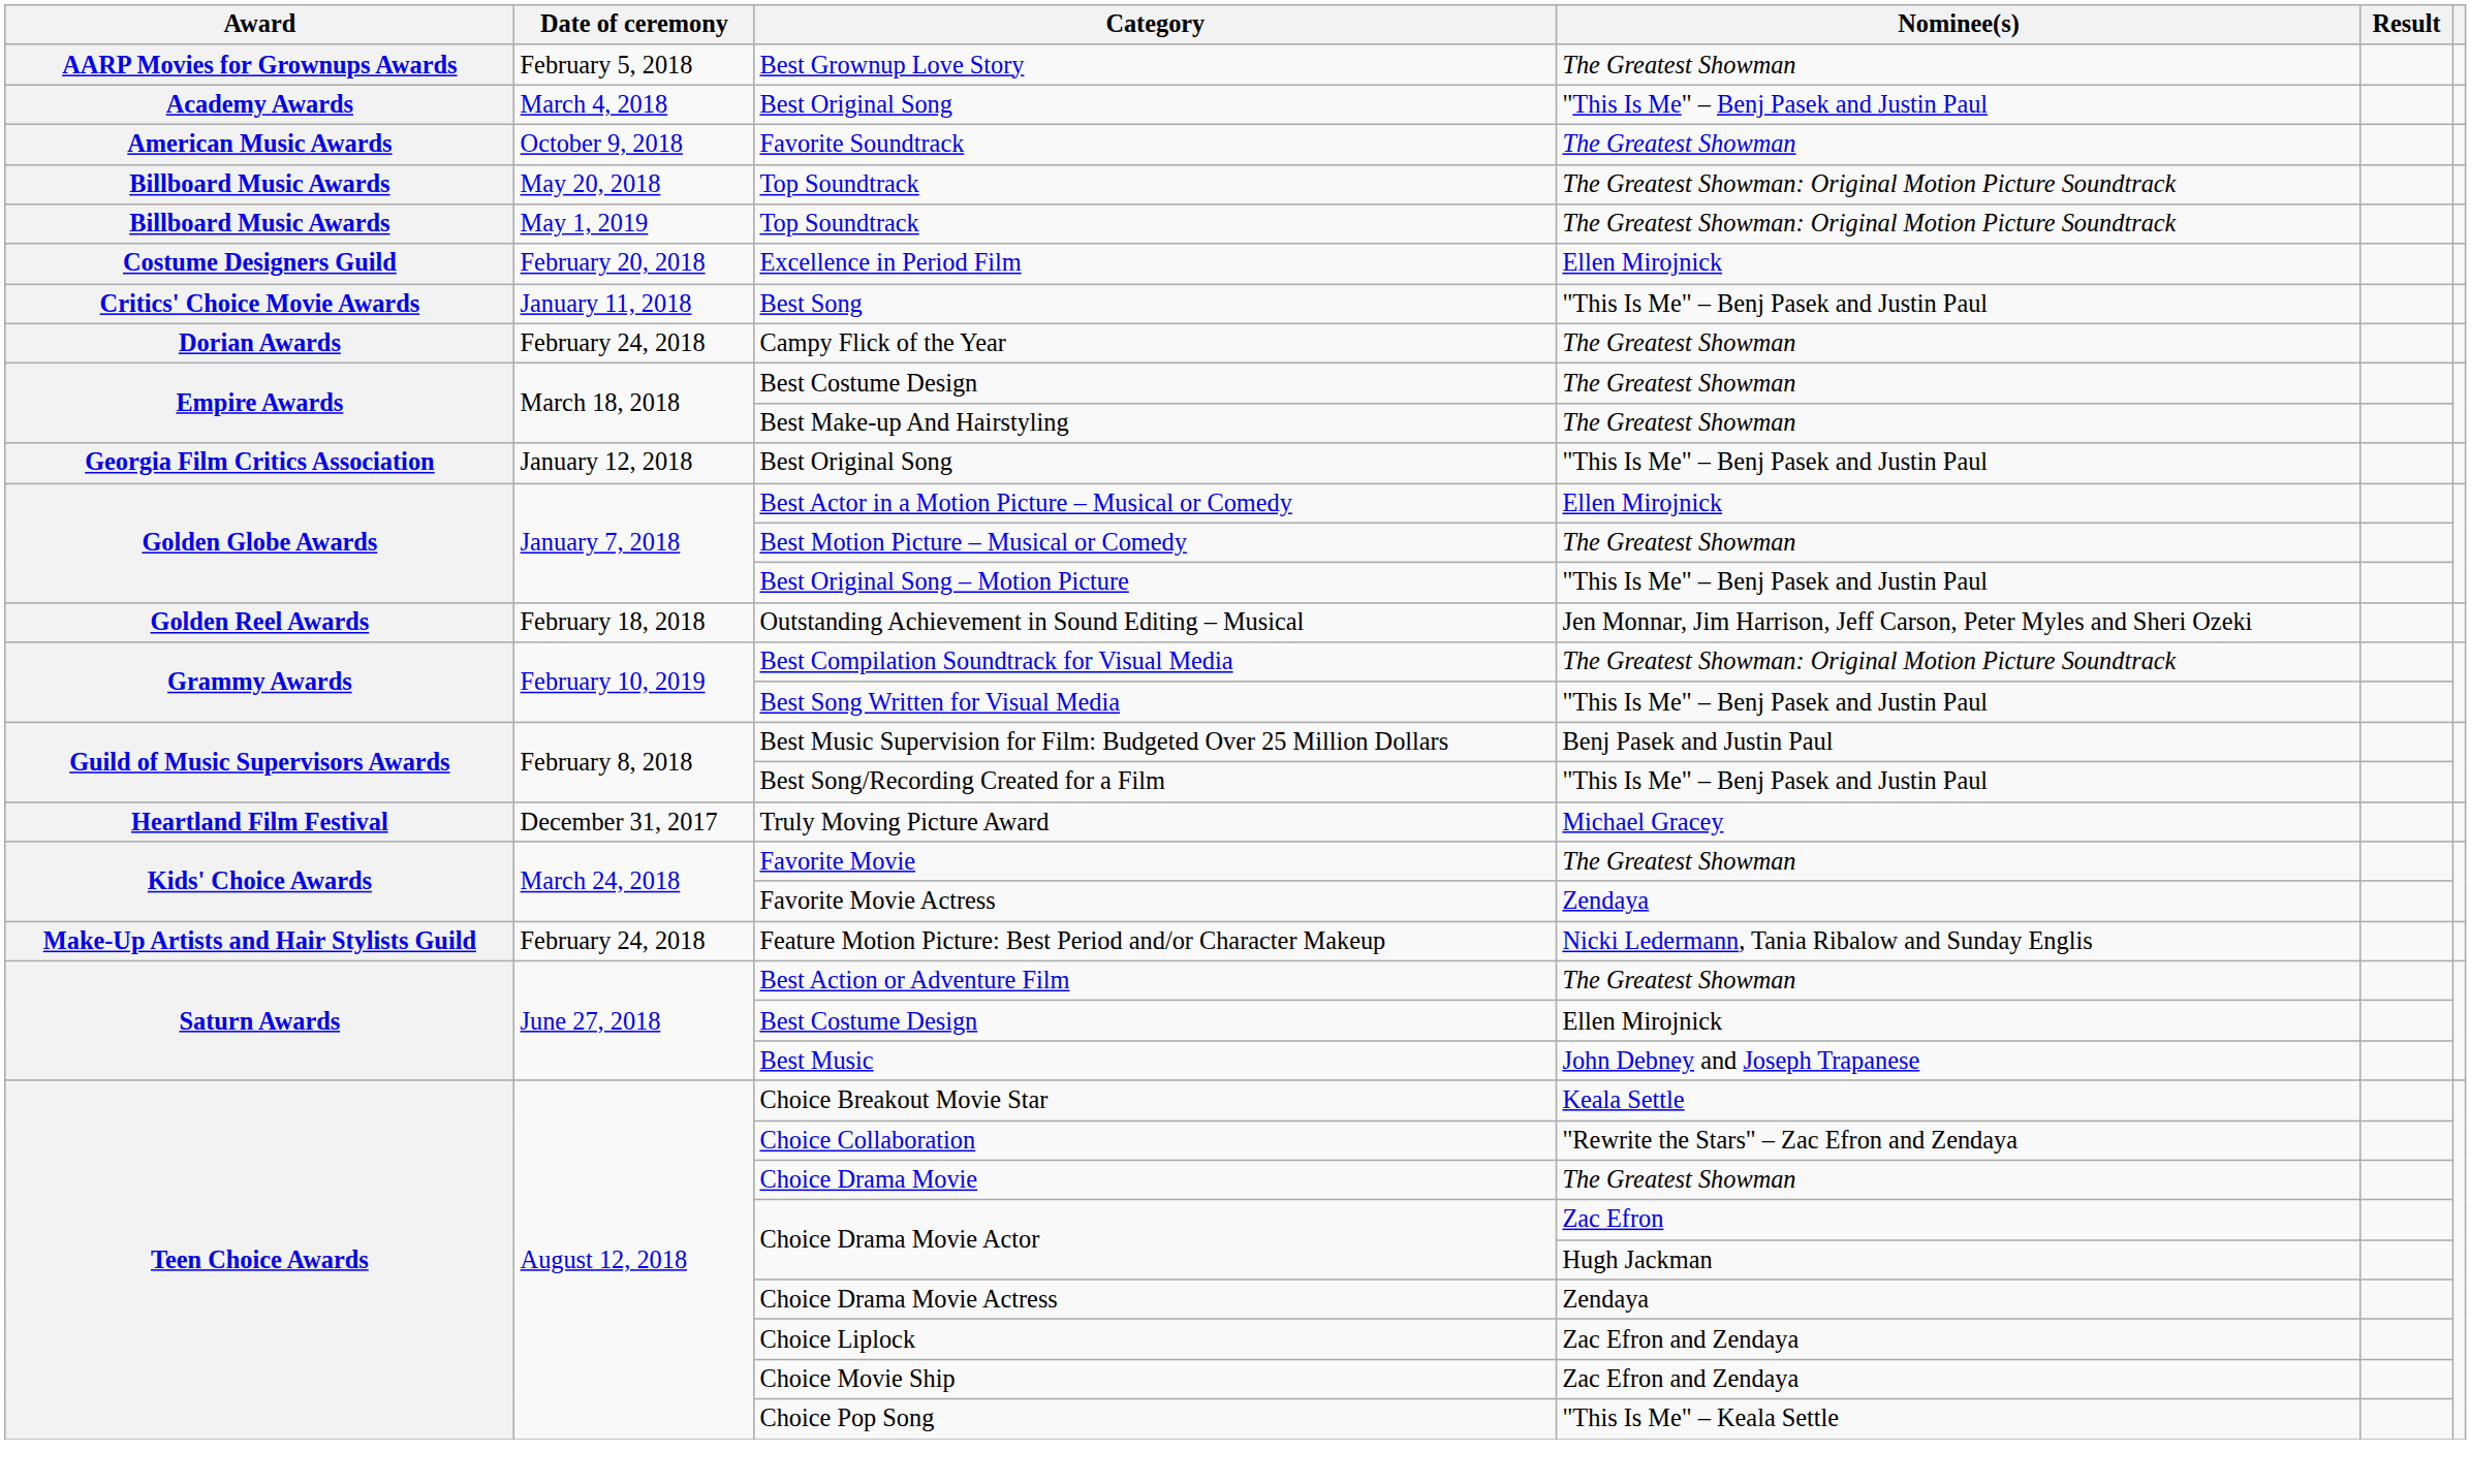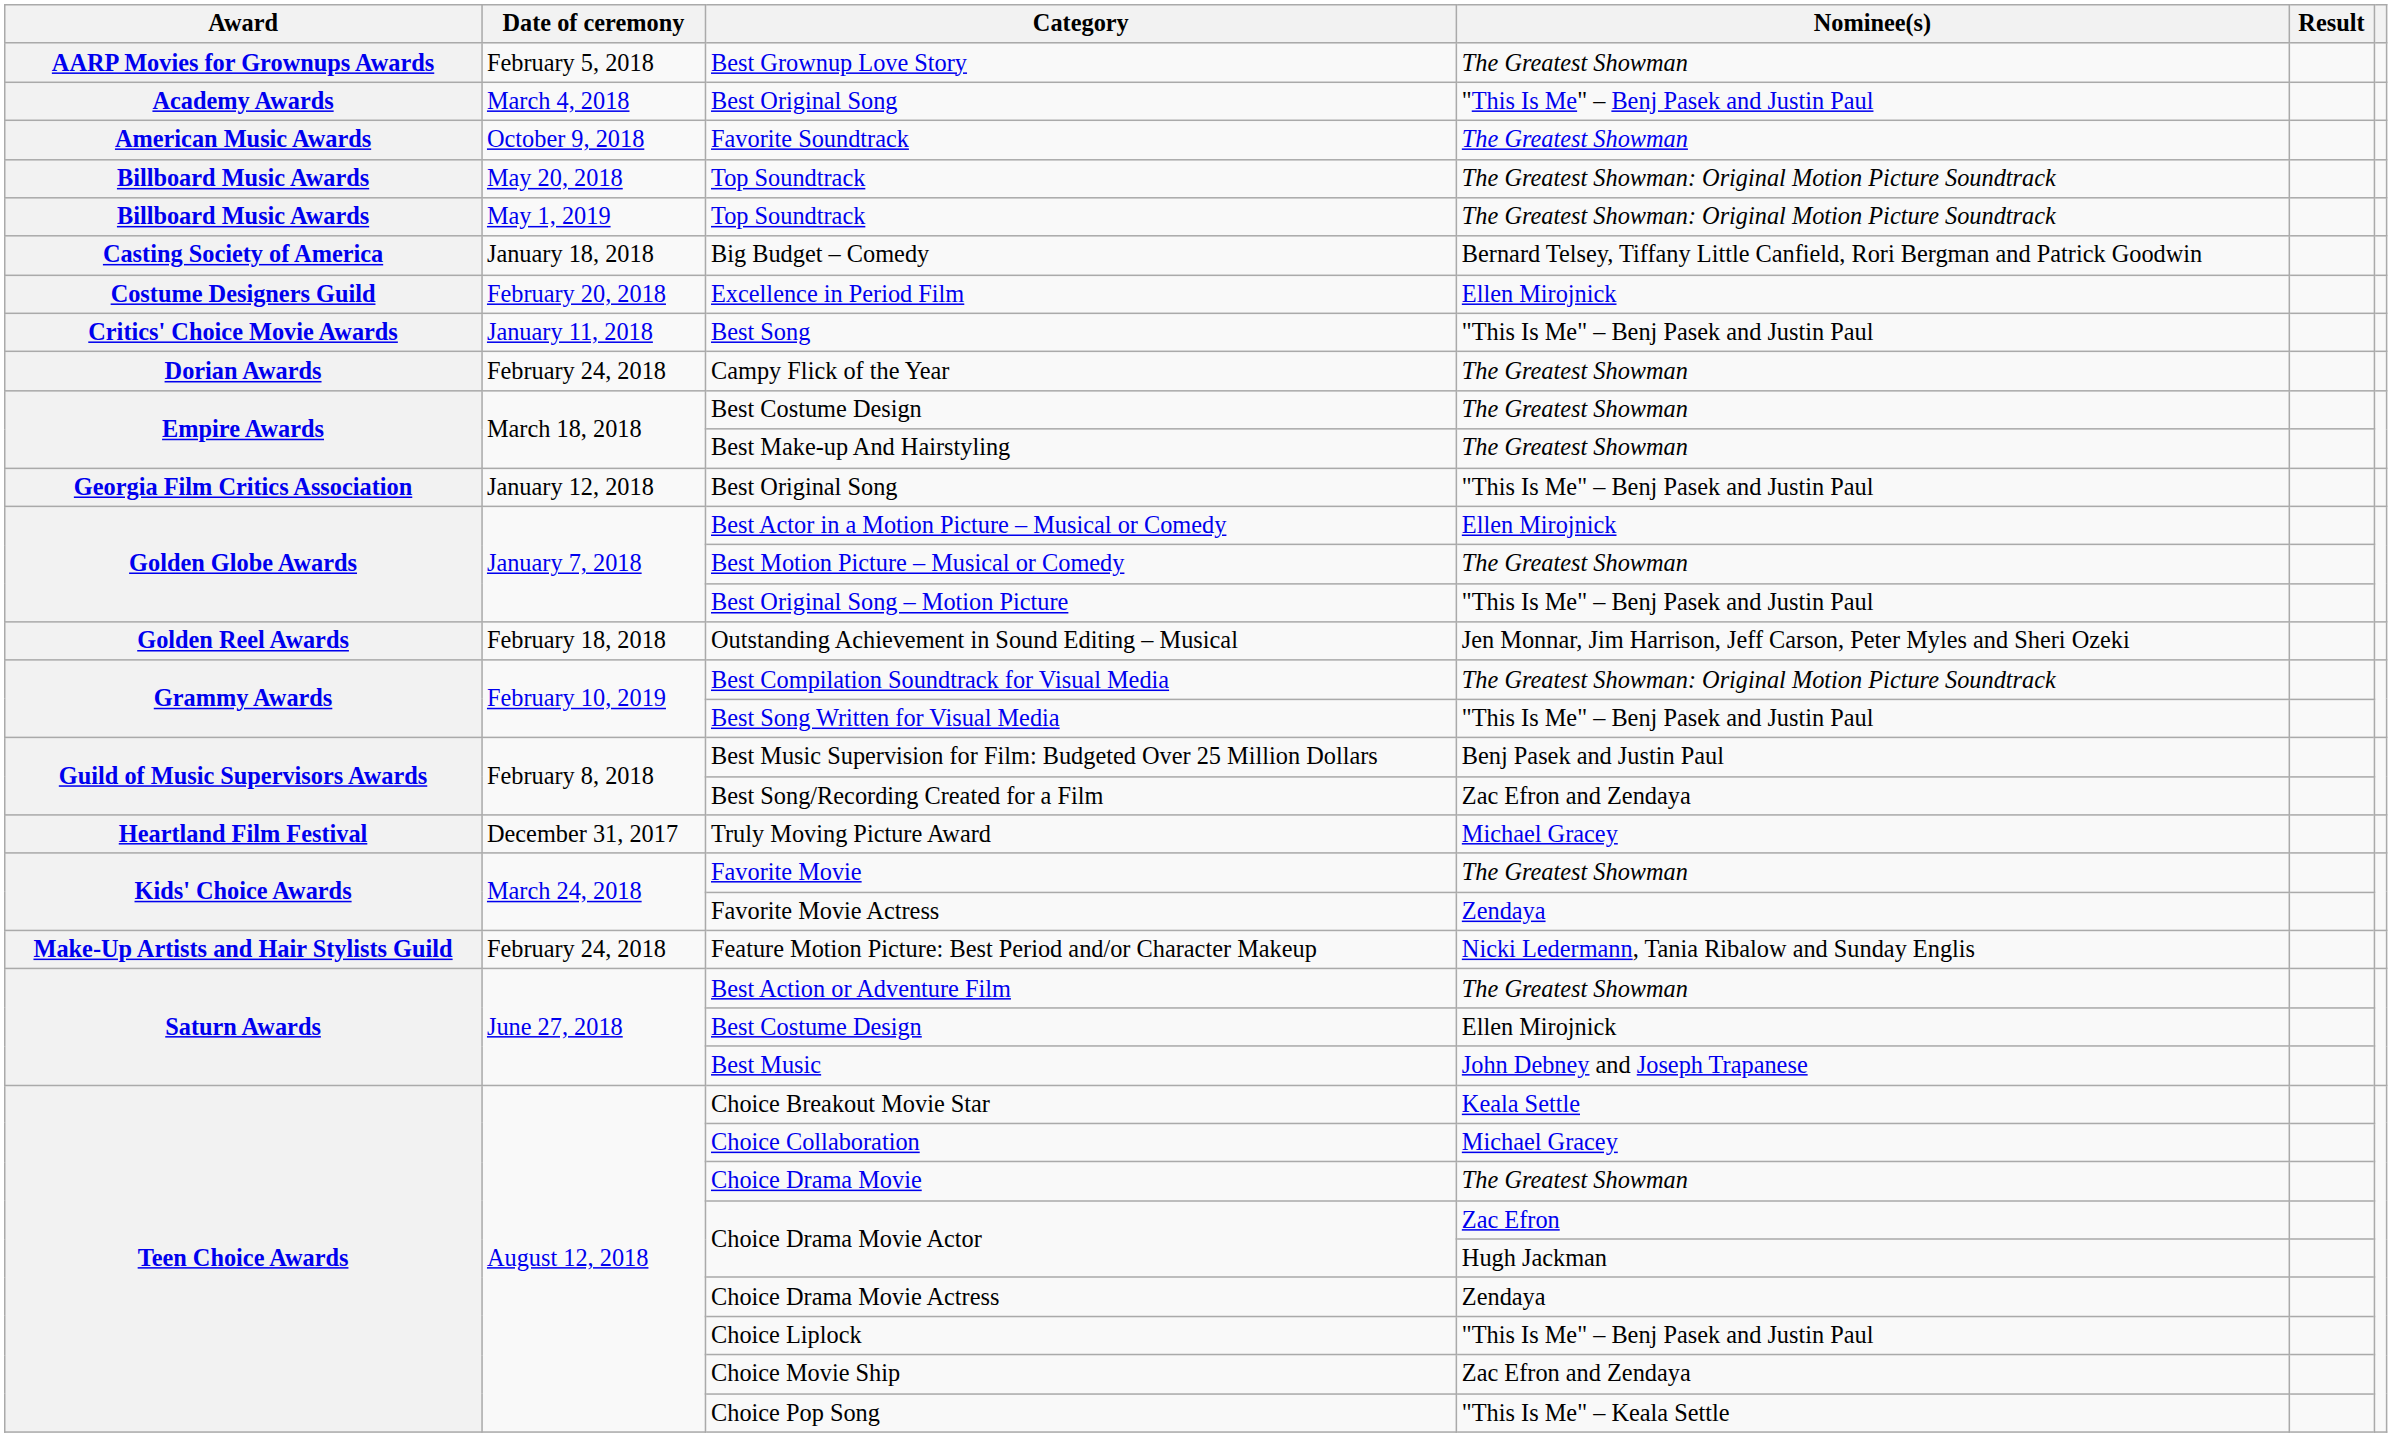 <table class="wikitable sortable plainrowheaders" style="width: 99%;">
 <tr>
 <th scope="col">Award</th>
 <th scope="col">Date of ceremony</th>
 <th scope="col">Category</th>
 <th scope="col">Nominee(s)</th>
 <th scope="col">Result</th>
 <th scope="col" class="unsortable"></th>
 </tr>
 <tr>
 <th scope="row"><a href='#'>AARP Movies for Grownups Awards</a></th>
 <td>February 5, 2018</td>
 <td><a href='#'>Best Grownup Love Story</a></td>
 <td data-sort-value="Greatest Showman, The"><em>The Greatest Showman</em></td>
 <td></td>
 <td style="text-align:center;"><br></td>
 </tr>
 <tr>
 <th scope="row"><a href='#'>Academy Awards</a></th>
 <td><a href='#'>March 4, 2018</a></td>
 <td><a href='#'>Best Original Song</a></td>
 <td data-sort-value="This Is Me">"<a href='#'>This Is Me</a>" – <a href='#'>Benj Pasek and Justin Paul</a></td>
 <td></td>
 <td style="text-align:center;"><br></td>
 </tr>
 <tr>
 <th scope="row"><a href='#'>American Music Awards</a></th>
 <td><a href='#'>October 9, 2018</a></td>
 <td><a href='#'>Favorite Soundtrack</a></td>
 <td data-sort-value="Greatest Showman, The"><em><a href='#'>The Greatest Showman</a></em></td>
 <td></td>
 <td style="text-align:center;"></td>
 </tr>
 <tr>
 <th scope="row"><a href='#'>Billboard Music Awards</a></th>
 <td><a href='#'>May 20, 2018</a></td>
 <td><a href='#'>Top Soundtrack</a></td>
 <td data-sort-value="Greatest Showman, The"><em>The Greatest Showman: Original Motion Picture Soundtrack</em></td>
 <td></td>
 <td style="text-align:center;"></td>
 </tr>
 <tr>
 <th scope="row"><a href='#'>Billboard Music Awards</a></th>
 <td><a href='#'>May 1, 2019</a></td>
 <td><a href='#'>Top Soundtrack</a></td>
 <td data-sort-value="Greatest Showman, The"><em>The Greatest Showman: Original Motion Picture Soundtrack</em></td>
+<td></td>
+<td style="text-align:center;"></td>
+</tr>
+<tr>
+<th scope="row"><a href='#'>Casting Society of America</a></th>
+<td>January 18, 2018</td>
+<td>Big Budget – Comedy</td>
+<td data-sort-value="Telsey, Bernard">Bernard Telsey, Tiffany Little Canfield, Rori Bergman and Patrick Goodwin</td>
 <td></td>
 <td style="text-align:center;"></td>
 </tr>
 <tr>
 <th scope="row"><a href='#'>Costume Designers Guild</a></th>
 <td><a href='#'>February 20, 2018</a></td>
 <td><a href='#'>Excellence in Period Film</a></td>
 <td data-sort-value="Mirojnick, Ellen"><a href='#'>Ellen Mirojnick</a></td>
 <td></td>
 <td style="text-align:center;"></td>
 </tr>
 <tr>
 <th scope="row"><a href='#'>Critics' Choice Movie Awards</a></th>
 <td><a href='#'>January 11, 2018</a></td>
 <td><a href='#'>Best Song</a></td>
 <td data-sort-value="This Is Me">"This Is Me" – Benj Pasek and Justin Paul</td>
 <td></td>
 <td style="text-align:center;"></td>
 </tr>
 <tr>
 <th scope="row"><a href='#'>Dorian Awards</a></th>
 <td>February 24, 2018</td>
 <td>Campy Flick of the Year</td>
 <td data-sort-value="Greatest Showman, The"><em>The Greatest Showman</em></td>
 <td></td>
 <td style="text-align:center;"><br></td>
 </tr>
 <tr>
 <th scope="row" rowspan="2"><a href='#'>Empire Awards</a></th>
 <td rowspan="2">March 18, 2018</td>
 <td>Best Costume Design</td>
 <td data-sort-value="Greatest Showman, The"><em>The Greatest Showman</em></td>
 <td></td>
 <td rowspan="2" style="text-align:center;"><br></td>
 </tr>
 <tr>
 <td>Best Make-up And Hairstyling</td>
 <td data-sort-value="Greatest Showman, The"><em>The Greatest Showman</em></td>
 <td></td>
 </tr>
 <tr>
 <th scope="row"><a href='#'>Georgia Film Critics Association</a></th>
 <td>January 12, 2018</td>
 <td>Best Original Song</td>
 <td data-sort-value="This Is Me">"This Is Me" – Benj Pasek and Justin Paul</td>
 <td></td>
 <td style="text-align:center;"></td>
 </tr>
 <tr>
 <th scope="row" rowspan="3"><a href='#'>Golden Globe Awards</a></th>
 <td rowspan="3"><a href='#'>January 7, 2018</a></td>
 <td><a href='#'>Best Actor in a Motion Picture – Musical or Comedy</a></td>
 <td data-sort-value="Mirojnick, Ellen"><a href='#'>Ellen Mirojnick</a></td>
 <td></td>
 <td rowspan="3" style="text-align:center;"></td>
 </tr>
 <tr>
 <td><a href='#'>Best Motion Picture – Musical or Comedy</a></td>
 <td data-sort-value="Greatest Showman, The"><em>The Greatest Showman</em></td>
 <td></td>
 </tr>
 <tr>
 <td><a href='#'>Best Original Song – Motion Picture</a></td>
 <td data-sort-value="This Is Me">"This Is Me" – Benj Pasek and Justin Paul</td>
 <td></td>
 </tr>
 <tr>
 <th scope="row"><a href='#'>Golden Reel Awards</a></th>
 <td>February 18, 2018</td>
 <td>Outstanding Achievement in Sound Editing – Musical</td>
 <td data-sort-value="Monnar, Jen">Jen Monnar, Jim Harrison, Jeff Carson, Peter Myles and Sheri Ozeki</td>
 <td></td>
 <td style="text-align:center;"></td>
 </tr>
 <tr>
 <th scope="row" rowspan="2"><a href='#'>Grammy Awards</a></th>
 <td rowspan="2"><a href='#'>February 10, 2019</a></td>
 <td><a href='#'>Best Compilation Soundtrack for Visual Media</a></td>
 <td><em>The Greatest Showman: Original Motion Picture Soundtrack</em></td>
 <td></td>
 <td rowspan="2" style="text-align:center;"></td>
 </tr>
 <tr>
 <td><a href='#'>Best Song Written for Visual Media</a></td>
 <td>"This Is Me" – Benj Pasek and Justin Paul</td>
 <td></td>
 </tr>
 <tr>
 <th scope="row" rowspan="2"><a href='#'>Guild of Music Supervisors Awards</a></th>
 <td rowspan="2">February 8, 2018</td>
 <td>Best Music Supervision for Film: Budgeted Over 25 Million Dollars</td>
 <td data-sort-value="Pasek, Benj">Benj Pasek and Justin Paul</td>
 <td></td>
 <td rowspan="2" style="text-align:center;"></td>
 </tr>
 <tr>
 <td>Best Song/Recording Created for a Film</td>
-<td data-sort-value="This Is Me">"This Is Me" – Benj Pasek and Justin Paul</td>
+<td data-sort-value="Efron, Zac">Zac Efron and Zendaya</td>
 <td></td>
 </tr>
 <tr>
 <th scope="row"><a href='#'>Heartland Film Festival</a></th>
 <td>December 31, 2017</td>
 <td>Truly Moving Picture Award</td>
 <td data-sort-value="Gracey, Michael"><a href='#'>Michael Gracey</a></td>
 <td></td>
 <td style="text-align:center;"></td>
 </tr>
 <tr>
 <th scope="row" rowspan="2"><a href='#'>Kids' Choice Awards</a></th>
 <td rowspan="2"><a href='#'>March 24, 2018</a></td>
 <td><a href='#'>Favorite Movie</a></td>
 <td data-sort-value="Greatest Showman, The"><em>The Greatest Showman</em></td>
 <td></td>
 <td rowspan="2" style="text-align:center;"></td>
 </tr>
 <tr>
 <td>Favorite Movie Actress</td>
 <td><a href='#'>Zendaya</a></td>
 <td></td>
 </tr>
 <tr>
 <th scope="row"><a href='#'>Make-Up Artists and Hair Stylists Guild</a></th>
 <td>February 24, 2018</td>
 <td>Feature Motion Picture: Best Period and/or Character Makeup</td>
 <td data-sort-value="Ledermann, Nicki"><a href='#'>Nicki Ledermann</a>, Tania Ribalow and Sunday Englis</td>
 <td></td>
 <td style="text-align:center;"></td>
 </tr>
 <tr>
 <th scope="row" rowspan="3"><a href='#'>Saturn Awards</a></th>
 <td rowspan="3"><a href='#'>June 27, 2018</a></td>
 <td><a href='#'>Best Action or Adventure Film</a></td>
 <td data-sort-value="Greatest Showman, The"><em>The Greatest Showman</em></td>
 <td></td>
 <td rowspan="3" style="text-align:center;"><br></td>
 </tr>
 <tr>
 <td><a href='#'>Best Costume Design</a></td>
 <td data-sort-value="Mirojnick, Ellen">Ellen Mirojnick</td>
 <td></td>
 </tr>
 <tr>
 <td><a href='#'>Best Music</a></td>
 <td data-sort-value="Debney, John"><a href='#'>John Debney</a> and <a href='#'>Joseph Trapanese</a></td>
 <td></td>
 </tr>
 <tr>
 <th scope="row" rowspan="9"><a href='#'>Teen Choice Awards</a></th>
 <td rowspan="9"><a href='#'>August 12, 2018</a></td>
 <td>Choice Breakout Movie Star</td>
 <td data-sort-value="Settle, Keala"><a href='#'>Keala Settle</a></td>
 <td></td>
 <td rowspan="9" style="text-align:center;"></td>
 </tr>
 <tr>
 <td><a href='#'>Choice Collaboration</a></td>
-<td data-sort-value="Rewrite the Stars">"Rewrite the Stars" – Zac Efron and Zendaya</td>
+<td data-sort-value="Gracey, Michael"><a href='#'>Michael Gracey</a></td>
 <td></td>
 </tr>
 <tr>
 <td><a href='#'>Choice Drama Movie</a></td>
 <td data-sort-value="Greatest Showman, The"><em>The Greatest Showman</em></td>
 <td></td>
 </tr>
 <tr>
 <td rowspan="2">Choice Drama Movie Actor</td>
 <td data-sort-value="Efron, Zac"><a href='#'>Zac Efron</a></td>
 <td></td>
 </tr>
 <tr>
 <td data-sort-value="Jackman, Hugh">Hugh Jackman</td>
 <td></td>
 </tr>
 <tr>
 <td>Choice Drama Movie Actress</td>
 <td>Zendaya</td>
 <td></td>
 </tr>
 <tr>
 <td>Choice Liplock</td>
-<td data-sort-value="Efron, Zac">Zac Efron and Zendaya</td>
+<td data-sort-value="This Is Me">"This Is Me" – Benj Pasek and Justin Paul</td>
 <td></td>
 </tr>
 <tr>
 <td>Choice Movie Ship</td>
 <td data-sort-value="Efron, Zac">Zac Efron and Zendaya</td>
 <td></td>
 </tr>
 <tr>
 <td>Choice Pop Song</td>
 <td data-sort-value="This Is Me">"This Is Me" – Keala Settle</td>
 <td></td>
 </tr>
 </table>
